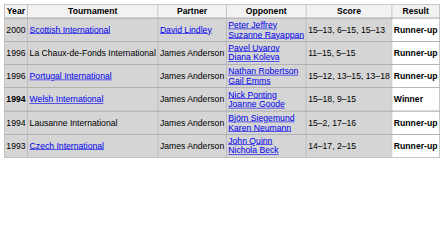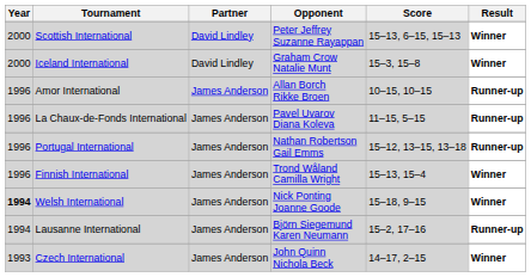 <table class="sortable wikitable" style="font-size: 90%;">
 <tr>
 <th>Year</th>
 <th>Tournament</th>
 <th>Partner</th>
 <th>Opponent</th>
 <th>Score</th>
 <th>Result</th>
 </tr>
 <tr>
 </tr>
 <tr style="background:#D5D5D5">
 <td align="center">2000</td>
 <td align="left"><a href='#'>Scottish International</a></td>
 <td align="left"> <a href='#'>David Lindley</a></td>
 <td align="left"> <a href='#'>Peter Jeffrey</a><br> <a href='#'>Suzanne Rayappan</a></td>
 <td align="left">15–13, 6–15, 15–13</td>
-<td style="text-align:left; background:white"> <strong>Runner-up</strong></td>
+<td style="text-align:left; background:white"> <strong>Winner</strong></td>
 </tr>
 <tr>
 </tr>
+<tr style="background:#D5D5D5">
+<td align="center">2000</td>
+<td align="left"><a href='#'>Iceland International</a></td>
+<td align="left"> David Lindley</td>
+<td align="left"> <a href='#'>Graham Crow</a> <br>  <a href='#'>Natalie Munt</a></td>
+<td align="left">15–3, 15–8</td>
+<td style="text-align:left; background:white"> <strong>Winner</strong></td>
+</tr>
 <tr>
+</tr>
+<tr style="background:#D5D5D5">
+<td align="center">1996</td>
+<td align="left">Amor International</td>
+<td align="left"> <a href='#'>James Anderson</a></td>
+<td align="left"> <a href='#'>Allan Borch</a> <br>  <a href='#'>Rikke Broen</a></td>
+<td align="left">10–15, 10–15</td>
+<td style="text-align:left; background:white"> <strong>Runner-up</strong></td>
 </tr>
 <tr>
 </tr>
 <tr style="background:#D5D5D5">
 <td align="center">1996</td>
 <td align="left">La Chaux-de-Fonds International</td>
 <td align="left"> James Anderson</td>
 <td align="left"> <a href='#'>Pavel Uvarov</a> <br>  <a href='#'>Diana Koleva</a></td>
 <td align="left">11–15, 5–15</td>
 <td style="text-align:left; background:white"> <strong>Runner-up</strong></td>
 </tr>
 <tr>
 </tr>
 <tr style="background:#D5D5D5">
 <td align="center">1996</td>
 <td align="left"><a href='#'>Portugal International</a></td>
 <td align="left"> James Anderson</td>
 <td align="left"> <a href='#'>Nathan Robertson</a> <br>  <a href='#'>Gail Emms</a></td>
 <td align="left">15–12, 13–15, 13–18</td>
 <td style="text-align:left; background:white"> <strong>Runner-up</strong></td>
 </tr>
 <tr>
+</tr>
+<tr style="background:#D5D5D5">
+<td align="center">1996</td>
+<td align="left"><a href='#'>Finnish International</a></td>
+<td align="left"> James Anderson</td>
+<td align="left"> <a href='#'>Trond Wåland</a> <br>  <a href='#'>Camilla Wright</a></td>
+<td align="left">15–13, 15–4</td>
+<td style="text-align:left; background:white"> <strong>Winner</strong></td>
 </tr>
 <tr>
 </tr>
 <tr style="background:#D5D5D5">
 <td align="center"><strong>1994</strong></td>
 <td align="left"><a href='#'>Welsh International</a></td>
 <td align="left"> James Anderson</td>
 <td align="left"> <a href='#'>Nick Ponting</a> <br>  <a href='#'>Joanne Goode</a></td>
 <td align="left">15–18, 9–15</td>
 <td style="text-align:left; background:white"> <strong>Winner</strong></td>
 </tr>
 <tr>
 </tr>
 <tr style="background:#D5D5D5">
 <td align="center">1994</td>
 <td align="left">Lausanne International</td>
 <td align="left"> James Anderson</td>
 <td align="left"> <a href='#'>Björn Siegemund</a> <br>  <a href='#'>Karen Neumann</a></td>
 <td align="left">15–2, 17–16</td>
 <td style="text-align:left; background:white"> <strong>Runner-up</strong></td>
 </tr>
 <tr>
 </tr>
 <tr style="background:#D5D5D5">
 <td align="center">1993</td>
 <td align="left"><a href='#'>Czech International</a></td>
 <td align="left"> James Anderson</td>
 <td align="left"> <a href='#'>John Quinn</a> <br>  <a href='#'>Nichola Beck</a></td>
 <td align="left">14–17, 2–15</td>
-<td style="text-align:left; background:white"> <strong>Runner-up</strong></td>
+<td style="text-align:left; background:white"> <strong>Winner</strong></td>
 </tr>
 </table>
